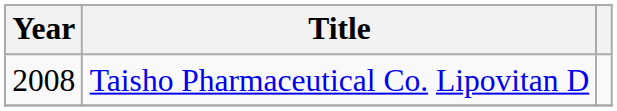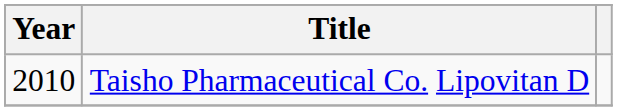 <table class="wikitable">
 <tr>
 <th>Year</th>
 <th>Title</th>
 <th></th>
 </tr>
 <tr>
-<td>2008</td>
+<td>2010</td>
 <td><a href='#'>Taisho Pharmaceutical Co.</a> <a href='#'>Lipovitan D</a></td>
 <td></td>
 </tr>
 <tr>
 </tr>
 </table>
